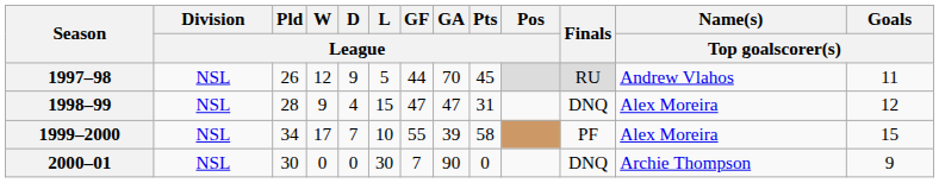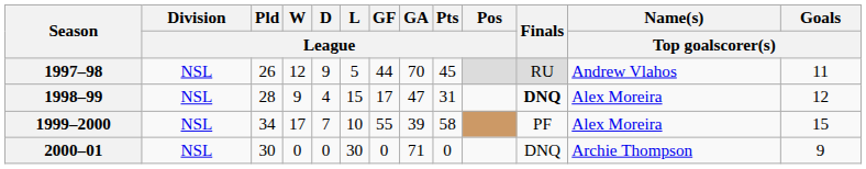 <table class="wikitable sortable" style="text-align: center">
 <tr>
 <th rowspan="2" scope="col">Season</th>
 <th scope="col">Division</th>
 <th width="20" scope="col">Pld</th>
 <th width="20" scope="col">W</th>
 <th width="20" scope="col">D</th>
 <th width="20" scope="col">L</th>
 <th width="20" scope="col">GF</th>
 <th width="20" scope="col">GA</th>
 <th width="20" scope="col">Pts</th>
 <th scope="col">Pos</th>
 <th rowspan="2" width="6%" scope="col" class="unsortable">Finals</th>
 <th scope="col">Name(s)</th>
 <th scope="col">Goals</th>
 </tr>
 <tr class="unsortable">
 <th colspan="9" scope="col">League</th>
 <th colspan="2" scope="col">Top goalscorer(s)</th>
 </tr>
 <tr>
 <th>1997–98</th>
 <td><a href='#'>NSL</a></td>
 <td>26</td>
 <td>12</td>
 <td>9</td>
 <td>5</td>
 <td>44</td>
 <td>70</td>
 <td>45</td>
 <td bgcolor=#DCDCDC></td>
 <td bgcolor=#DCDCDC>RU</td>
 <td align="left"><a href='#'>Andrew Vlahos</a></td>
 <td>11</td>
 </tr>
 <tr>
 <th>1998–99</th>
 <td><a href='#'>NSL</a></td>
 <td>28</td>
 <td>9</td>
 <td>4</td>
 <td>15</td>
-<td>47</td>
+<td>17</td>
 <td>47</td>
 <td>31</td>
 <td></td>
-<td>DNQ</td>
+<td><strong>DNQ</strong></td>
 <td align="left"><a href='#'>Alex Moreira</a></td>
 <td>12</td>
 </tr>
 <tr>
 <th>1999–2000</th>
 <td><a href='#'>NSL</a></td>
 <td>34</td>
 <td>17</td>
 <td>7</td>
 <td>10</td>
 <td>55</td>
 <td>39</td>
 <td>58</td>
 <td bgcolor=#CC9966></td>
 <td>PF</td>
 <td align="left"><a href='#'>Alex Moreira</a></td>
 <td>15</td>
 </tr>
 <tr>
 <th>2000–01</th>
 <td><a href='#'>NSL</a></td>
 <td>30</td>
 <td>0</td>
 <td>0</td>
 <td>30</td>
-<td>7</td>
-<td>90</td>
+<td>0</td>
+<td>71</td>
 <td>0</td>
 <td></td>
 <td>DNQ</td>
 <td align="left"><a href='#'>Archie Thompson</a></td>
 <td>9</td>
 </tr>
 </table>
